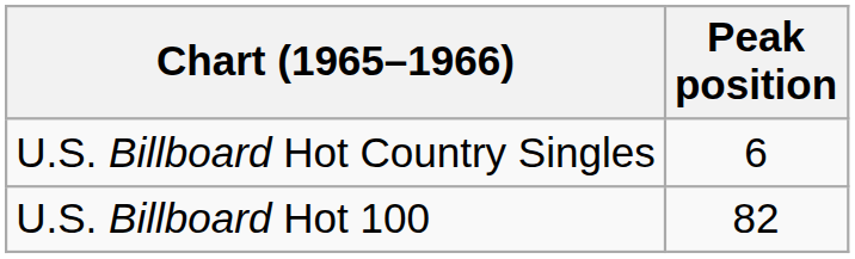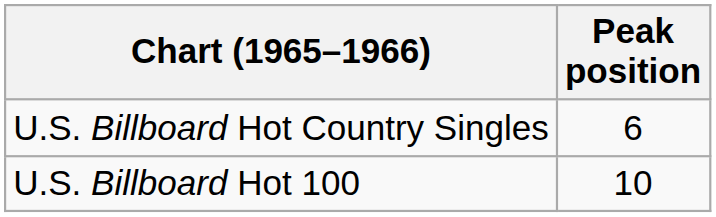 <table class="wikitable">
 <tr>
 <th align="left">Chart (1965–1966)</th>
 <th align="center">Peak<br>position</th>
 </tr>
 <tr>
 <td align="left">U.S. <em>Billboard</em> Hot Country Singles</td>
 <td align="center">6</td>
 </tr>
 <tr>
 <td align="left">U.S. <em>Billboard</em> Hot 100</td>
-<td align="center">82</td>
+<td align="center">10</td>
 </tr>
 </table>
